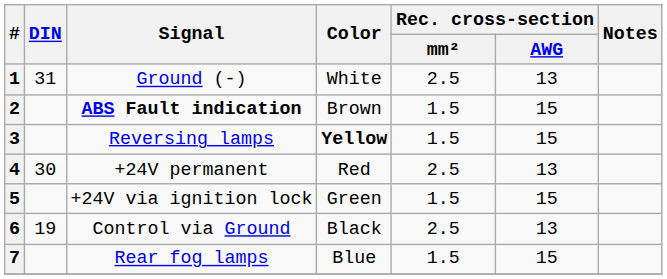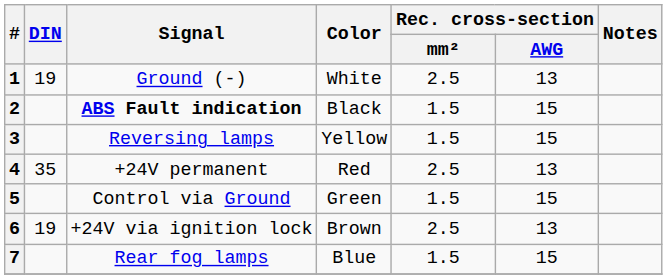 <table class="wikitable sortable" style="text-align: center">
 <tr>
 <th rowspan="2">#</th>
 <th rowspan="2"><a href='#'>DIN</a></th>
 <th rowspan="2">Signal</th>
 <th rowspan="2">Color</th>
 <th colspan="2">Rec. cross-section</th>
 <th rowspan="2">Notes</th>
 </tr>
 <tr>
 <th>mm²</th>
 <th><a href='#'>AWG</a></th>
 </tr>
 <tr>
 <th>1</th>
-<td>31</td>
+<td>19</td>
 <td><a href='#'>Ground</a> (-)</td>
 <td>White</td>
 <td>2.5</td>
 <td>13</td>
 <td></td>
 </tr>
 <tr>
 <th>2</th>
 <td></td>
 <td><strong><a href='#'>ABS</a> Fault indication</strong></td>
-<td>Brown</td>
+<td>Black</td>
 <td>1.5</td>
 <td>15</td>
 <td></td>
 </tr>
 <tr>
 <th>3</th>
 <td></td>
 <td><a href='#'>Reversing lamps</a></td>
-<td><strong>Yellow</strong></td>
+<td>Yellow</td>
 <td>1.5</td>
 <td>15</td>
 <td></td>
 </tr>
 <tr>
 <th>4</th>
-<td>30</td>
+<td>35</td>
 <td>+24V permanent</td>
 <td>Red</td>
 <td>2.5</td>
 <td>13</td>
 <td></td>
 </tr>
 <tr>
 <th>5</th>
 <td></td>
-<td>+24V  via ignition lock</td>
+<td>Control via <a href='#'>Ground</a></td>
 <td>Green</td>
 <td>1.5</td>
 <td>15</td>
 <td></td>
 </tr>
 <tr>
 <th>6</th>
 <td>19</td>
-<td>Control via <a href='#'>Ground</a></td>
-<td>Black</td>
+<td>+24V  via ignition lock</td>
+<td>Brown</td>
 <td>2.5</td>
 <td>13</td>
 <td></td>
 </tr>
 <tr>
 <th>7</th>
 <td></td>
 <td><a href='#'>Rear fog lamps</a></td>
 <td>Blue</td>
 <td>1.5</td>
 <td>15</td>
 <td></td>
 </tr>
 <tr>
 </tr>
 </table>
